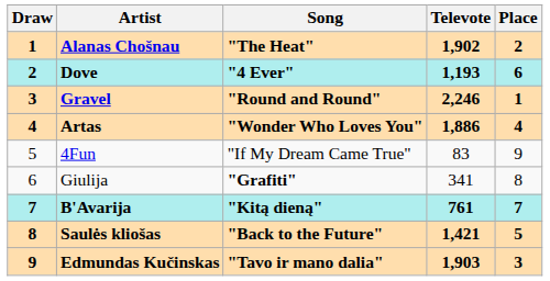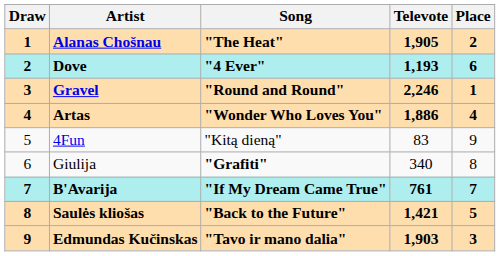 <table class="sortable wikitable" style="margin: 1em auto 1em auto; text-align:center;">
 <tr>
 <th>Draw</th>
 <th>Artist</th>
 <th>Song</th>
 <th>Televote</th>
 <th>Place</th>
 </tr>
 <tr style="font-weight:bold; background:#FFDEAD;">
 <td>1</td>
 <td align="left"><a href='#'>Alanas Chošnau</a></td>
 <td align="left">"The Heat"</td>
-<td>1,902</td>
+<td>1,905</td>
 <td>2</td>
 </tr>
 <tr style="font-weight:bold; background:paleturquoise;">
 <td>2</td>
 <td align="left">Dove</td>
 <td align="left">"4 Ever"</td>
 <td>1,193</td>
 <td>6</td>
 </tr>
 <tr style="font-weight:bold; background:#FFDEAD;">
 <td>3</td>
 <td align="left"><a href='#'>Gravel</a></td>
 <td align="left">"Round and Round"</td>
 <td>2,246</td>
 <td>1</td>
 </tr>
 <tr style="font-weight:bold; background:#FFDEAD;">
 <td>4</td>
 <td align="left">Artas</td>
 <td align="left">"Wonder Who Loves You"</td>
 <td>1,886</td>
 <td>4</td>
 </tr>
 <tr>
 <td>5</td>
 <td align="left"><a href='#'>4Fun</a></td>
-<td align="left">"If My Dream Came True"</td>
+<td align="left">"Kitą dieną"</td>
 <td>83</td>
 <td>9</td>
 </tr>
 <tr>
 <td>6</td>
 <td align="left">Giulija</td>
 <td align="left"><strong>"Grafiti"</strong></td>
-<td>341</td>
+<td>340</td>
 <td>8</td>
 </tr>
 <tr style="font-weight:bold; background:paleturquoise;">
 <td>7</td>
 <td align="left">B'Avarija</td>
-<td align="left">"Kitą dieną"</td>
+<td align="left">"If My Dream Came True"</td>
 <td>761</td>
 <td>7</td>
 </tr>
 <tr style="font-weight:bold; background:#FFDEAD;">
 <td>8</td>
 <td align="left">Saulės kliošas</td>
 <td align="left">"Back to the Future"</td>
 <td>1,421</td>
 <td>5</td>
 </tr>
 <tr style="font-weight:bold; background:#FFDEAD;">
 <td>9</td>
 <td align="left">Edmundas Kučinskas</td>
 <td align="left">"Tavo ir mano dalia"</td>
 <td>1,903</td>
 <td>3</td>
 </tr>
 </table>
